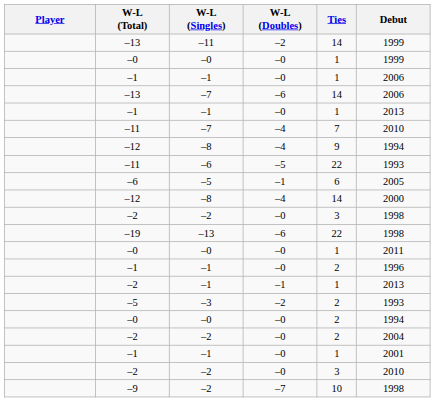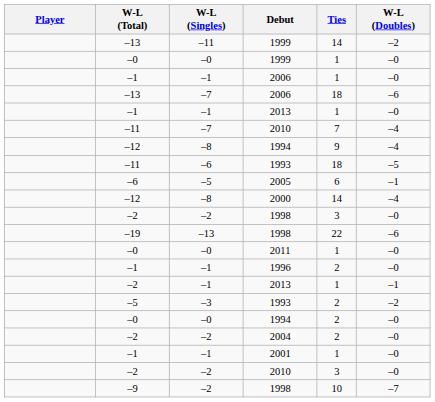 <table class="wikitable sortable" style="text-align: center; font-size: 95%;">
 <tr>
 <th width=125><a href='#'>Player</a></th>
 <th width=100>W-L<br>(Total)</th>
 <th width=100>W-L<br>(<a href='#'>Singles</a>)</th>
+<th width=100>Debut</th>
+<th width=50><a href='#'>Ties</a></th>
 <th width=100>W-L<br>(<a href='#'>Doubles</a>)</th>
-<th width=50><a href='#'>Ties</a></th>
-<th width=100>Debut</th>
 </tr>
 <tr>
 <td align="left"></td>
 <td>–13</td>
 <td>–11</td>
+<td>1999</td>
+<td>14</td>
 <td>–2</td>
-<td>14</td>
-<td>1999</td>
 </tr>
 <tr>
 <td align="left"></td>
 <td>–0</td>
 <td>–0</td>
+<td>1999</td>
+<td>1</td>
 <td>–0</td>
-<td>1</td>
-<td>1999</td>
 </tr>
 <tr>
 <td align="left"></td>
 <td>–1</td>
 <td>–1</td>
+<td>2006</td>
+<td>1</td>
 <td>–0</td>
-<td>1</td>
-<td>2006</td>
 </tr>
 <tr>
 <td align="left"><strong></strong></td>
 <td>–13</td>
 <td>–7</td>
+<td>2006</td>
+<td>18</td>
 <td>–6</td>
-<td>14</td>
-<td>2006</td>
 </tr>
 <tr>
 <td align="left"><strong></strong></td>
 <td>–1</td>
 <td>–1</td>
+<td>2013</td>
+<td>1</td>
 <td>–0</td>
-<td>1</td>
-<td>2013</td>
 </tr>
 <tr>
 <td align="left"><strong></strong></td>
 <td>–11</td>
 <td>–7</td>
+<td>2010</td>
+<td>7</td>
 <td>–4</td>
-<td>7</td>
-<td>2010</td>
 </tr>
 <tr>
 <td align="left"></td>
 <td>–12</td>
 <td>–8</td>
+<td>1994</td>
+<td>9</td>
 <td>–4</td>
-<td>9</td>
-<td>1994</td>
 </tr>
 <tr>
 <td align="left"></td>
 <td>–11</td>
 <td>–6</td>
+<td>1993</td>
+<td>18</td>
 <td>–5</td>
-<td>22</td>
-<td>1993</td>
 </tr>
 <tr>
 <td align="left"></td>
 <td>–6</td>
 <td>–5</td>
+<td>2005</td>
+<td>6</td>
 <td>–1</td>
-<td>6</td>
-<td>2005</td>
 </tr>
 <tr>
 <td align="left"></td>
 <td>–12</td>
 <td>–8</td>
+<td>2000</td>
+<td>14</td>
 <td>–4</td>
-<td>14</td>
-<td>2000</td>
 </tr>
 <tr>
 <td align="left"></td>
 <td>–2</td>
 <td>–2</td>
+<td>1998</td>
+<td>3</td>
 <td>–0</td>
-<td>3</td>
-<td>1998</td>
 </tr>
 <tr>
 <td align="left"></td>
 <td>–19</td>
 <td>–13</td>
+<td>1998</td>
+<td>22</td>
 <td>–6</td>
-<td>22</td>
-<td>1998</td>
 </tr>
 <tr>
 <td align="left"></td>
 <td>–0</td>
 <td>–0</td>
+<td>2011</td>
+<td>1</td>
 <td>–0</td>
-<td>1</td>
-<td>2011</td>
 </tr>
 <tr>
 <td align="left"></td>
 <td>–1</td>
 <td>–1</td>
+<td>1996</td>
+<td>2</td>
 <td>–0</td>
-<td>2</td>
-<td>1996</td>
 </tr>
 <tr>
 <td align="left"><strong></strong></td>
 <td>–2</td>
 <td>–1</td>
+<td>2013</td>
+<td>1</td>
 <td>–1</td>
-<td>1</td>
-<td>2013</td>
 </tr>
 <tr>
 <td align="left"></td>
 <td>–5</td>
 <td>–3</td>
+<td>1993</td>
+<td>2</td>
 <td>–2</td>
-<td>2</td>
-<td>1993</td>
 </tr>
 <tr>
 <td align="left"></td>
 <td>–0</td>
 <td>–0</td>
+<td>1994</td>
+<td>2</td>
 <td>–0</td>
-<td>2</td>
-<td>1994</td>
 </tr>
 <tr>
 <td align="left"></td>
 <td>–2</td>
 <td>–2</td>
+<td>2004</td>
+<td>2</td>
 <td>–0</td>
-<td>2</td>
-<td>2004</td>
 </tr>
 <tr>
 <td align="left"></td>
 <td>–1</td>
 <td>–1</td>
+<td>2001</td>
+<td>1</td>
 <td>–0</td>
-<td>1</td>
-<td>2001</td>
 </tr>
 <tr>
 <td align="left"></td>
 <td>–2</td>
 <td>–2</td>
+<td>2010</td>
+<td>3</td>
 <td>–0</td>
-<td>3</td>
-<td>2010</td>
 </tr>
 <tr>
 <td align="left"></td>
 <td>–9</td>
 <td>–2</td>
+<td>1998</td>
+<td>10</td>
 <td>–7</td>
-<td>10</td>
-<td>1998</td>
 </tr>
 </table>
